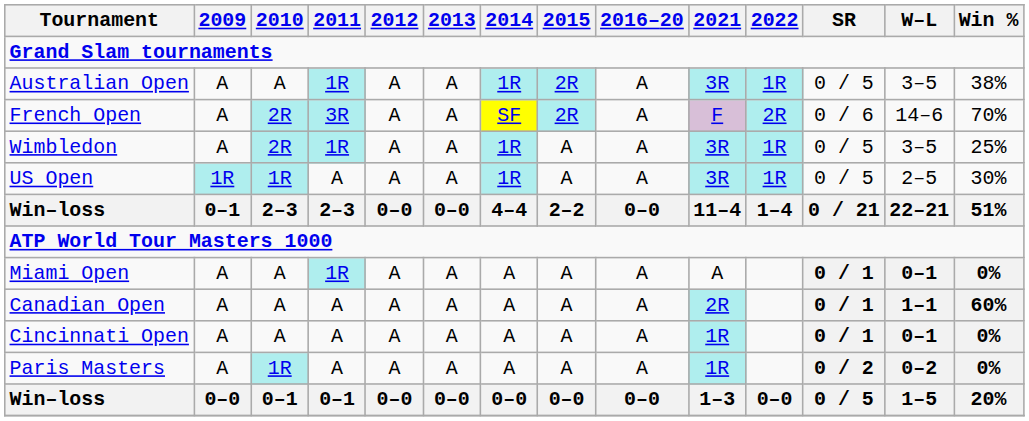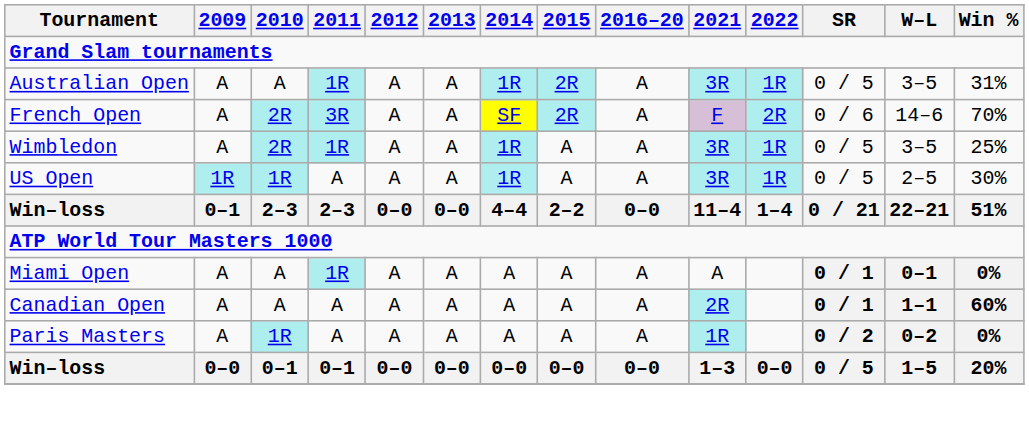 <table class=wikitable style=text-align:center;font-size:97%>
 <tr>
 <th>Tournament</th>
 <th><a href='#'>2009</a></th>
 <th><a href='#'>2010</a></th>
 <th><a href='#'>2011</a></th>
 <th><a href='#'>2012</a></th>
 <th><a href='#'>2013</a></th>
 <th><a href='#'>2014</a></th>
 <th><a href='#'>2015</a></th>
 <th><a href='#'>2016–</a><a href='#'>20</a></th>
 <th><a href='#'>2021</a></th>
 <th><a href='#'>2022</a></th>
 <th>SR</th>
 <th>W–L</th>
 <th>Win %</th>
 </tr>
 <tr>
 <td colspan="14" align="left"><strong><a href='#'>Grand Slam tournaments</a></strong></td>
 </tr>
 <tr>
 <td align=left><a href='#'>Australian Open</a></td>
 <td>A</td>
 <td>A</td>
 <td bgcolor=afeeee><a href='#'>1R</a></td>
 <td>A</td>
 <td>A</td>
 <td bgcolor=afeeee><a href='#'>1R</a></td>
 <td bgcolor=afeeee><a href='#'>2R</a></td>
 <td>A</td>
 <td bgcolor=afeeee><a href='#'>3R</a></td>
 <td bgcolor=afeeee><a href='#'>1R</a></td>
 <td>0 / 5</td>
 <td>3–5</td>
-<td>38%</td>
+<td>31%</td>
 </tr>
 <tr>
 <td align=left><a href='#'>French Open</a></td>
 <td>A</td>
 <td bgcolor=afeeee><a href='#'>2R</a></td>
 <td bgcolor=afeeee><a href='#'>3R</a></td>
 <td>A</td>
 <td>A</td>
 <td bgcolor=yellow><a href='#'>SF</a></td>
 <td bgcolor=afeeee><a href='#'>2R</a></td>
 <td>A</td>
 <td bgcolor=thistle><a href='#'>F</a></td>
 <td bgcolor=afeeee><a href='#'>2R</a></td>
 <td>0 / 6</td>
 <td>14–6</td>
 <td>70%</td>
 </tr>
 <tr>
 <td align=left><a href='#'>Wimbledon</a></td>
 <td>A</td>
 <td bgcolor=afeeee><a href='#'>2R</a></td>
 <td bgcolor=afeeee><a href='#'>1R</a></td>
 <td>A</td>
 <td>A</td>
 <td bgcolor=afeeee><a href='#'>1R</a></td>
 <td>A</td>
 <td>A</td>
 <td bgcolor=afeeee><a href='#'>3R</a></td>
 <td bgcolor=afeeee><a href='#'>1R</a></td>
 <td>0 / 5</td>
 <td>3–5</td>
 <td>25%</td>
 </tr>
 <tr>
 <td align=left><a href='#'>US Open</a></td>
 <td bgcolor=afeeee><a href='#'>1R</a></td>
 <td bgcolor=afeeee><a href='#'>1R</a></td>
 <td>A</td>
 <td>A</td>
 <td>A</td>
 <td bgcolor=afeeee><a href='#'>1R</a></td>
 <td>A</td>
 <td>A</td>
 <td bgcolor=afeeee><a href='#'>3R</a></td>
 <td bgcolor=afeeee><a href='#'>1R</a></td>
 <td>0 / 5</td>
 <td>2–5</td>
 <td>30%</td>
 </tr>
 <tr>
 <th style=text-align:left>Win–loss</th>
 <th>0–1</th>
 <th>2–3</th>
 <th>2–3</th>
 <th>0–0</th>
 <th>0–0</th>
 <th>4–4</th>
 <th>2–2</th>
 <th>0–0</th>
 <th>11–4</th>
 <th>1–4</th>
 <th>0 / 21</th>
 <th>22–21</th>
 <th>51%</th>
 </tr>
 <tr>
 <td colspan="14" align="left"><strong><a href='#'>ATP World Tour Masters 1000</a></strong></td>
 </tr>
 <tr>
 <td align=left><a href='#'>Miami Open</a></td>
 <td>A</td>
 <td>A</td>
 <td bgcolor=afeeee><a href='#'>1R</a></td>
 <td>A</td>
 <td>A</td>
 <td>A</td>
 <td>A</td>
 <td>A</td>
 <td>A</td>
 <td></td>
 <th>0 / 1</th>
 <th>0–1</th>
 <th>0%</th>
 </tr>
 <tr>
 <td align=left><a href='#'>Canadian Open</a></td>
 <td>A</td>
 <td>A</td>
 <td>A</td>
 <td>A</td>
 <td>A</td>
 <td>A</td>
 <td>A</td>
 <td>A</td>
 <td bgcolor=afeeee><a href='#'>2R</a></td>
 <td></td>
 <th>0 / 1</th>
 <th>1–1</th>
 <th>60%</th>
 </tr>
 <tr>
-<td><a href='#'>Cincinnati Open</a></td>
-<td>A</td>
-<td>A</td>
-<td>A</td>
-<td>A</td>
-<td>A</td>
-<td>A</td>
-<td>A</td>
-<td>A</td>
-<td bgcolor=afeeee><a href='#'>1R</a></td>
-<td></td>
-<th>0 / 1</th>
-<th>0–1</th>
-<th>0%</th>
-</tr>
-<tr>
 <td align=left><a href='#'>Paris Masters</a></td>
 <td>A</td>
 <td bgcolor=afeeee><a href='#'>1R</a></td>
 <td>A</td>
 <td>A</td>
 <td>A</td>
 <td>A</td>
 <td>A</td>
 <td>A</td>
 <td bgcolor=afeeee><a href='#'>1R</a></td>
 <td></td>
 <th>0 / 2</th>
 <th>0–2</th>
 <th>0%</th>
 </tr>
 <tr>
 <th style=text-align:left>Win–loss</th>
 <th>0–0</th>
 <th>0–1</th>
 <th>0–1</th>
 <th>0–0</th>
 <th>0–0</th>
 <th>0–0</th>
 <th>0–0</th>
 <th>0–0</th>
 <th>1–3</th>
 <th>0–0</th>
 <th>0 / 5</th>
 <th>1–5</th>
 <th>20%</th>
 </tr>
 <tr>
 </tr>
 </table>
